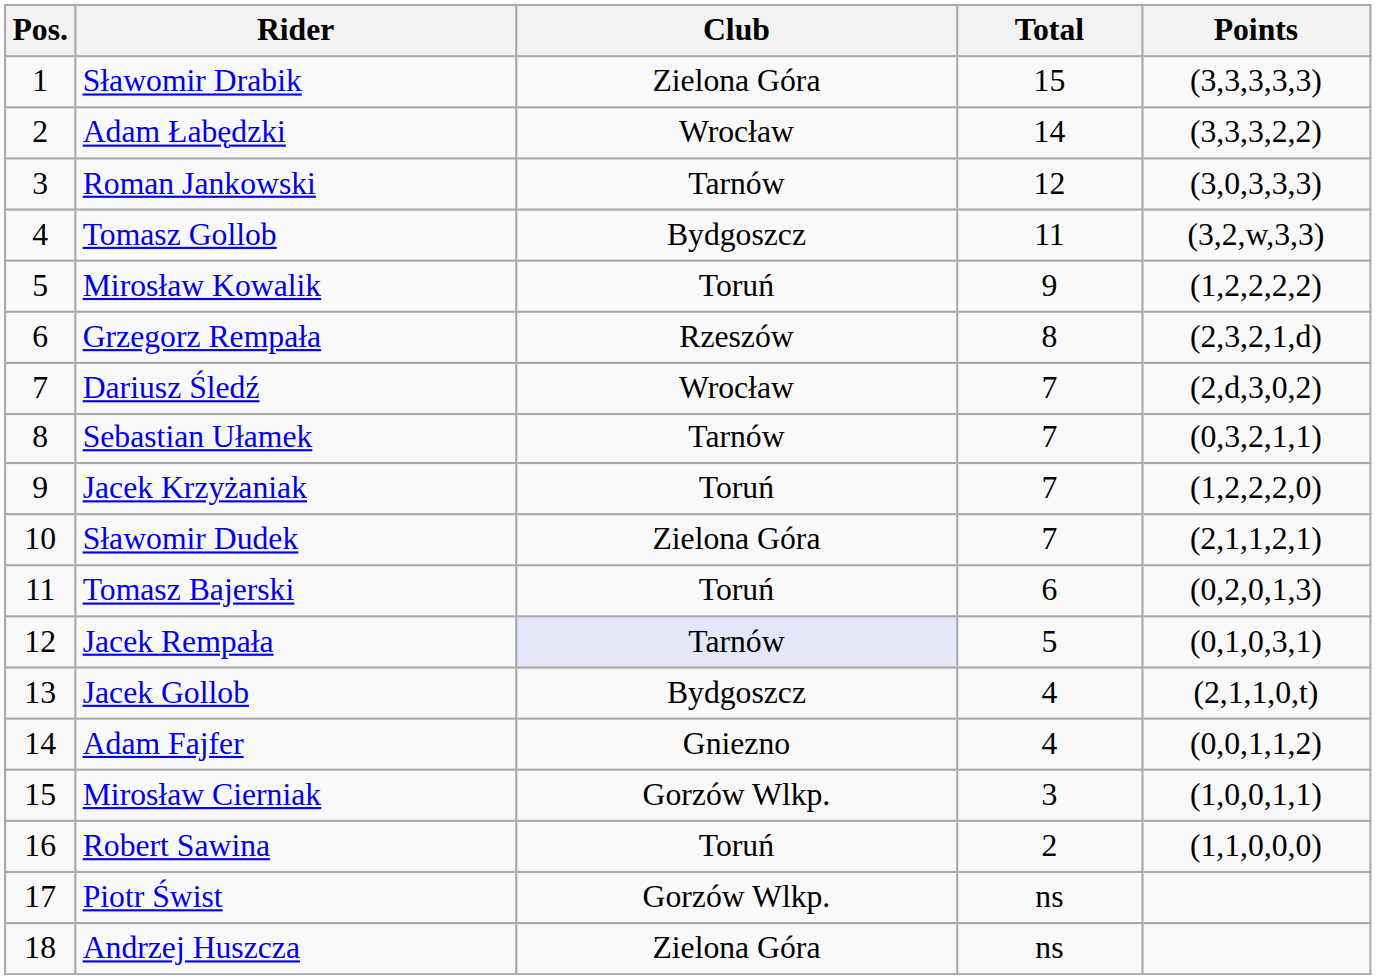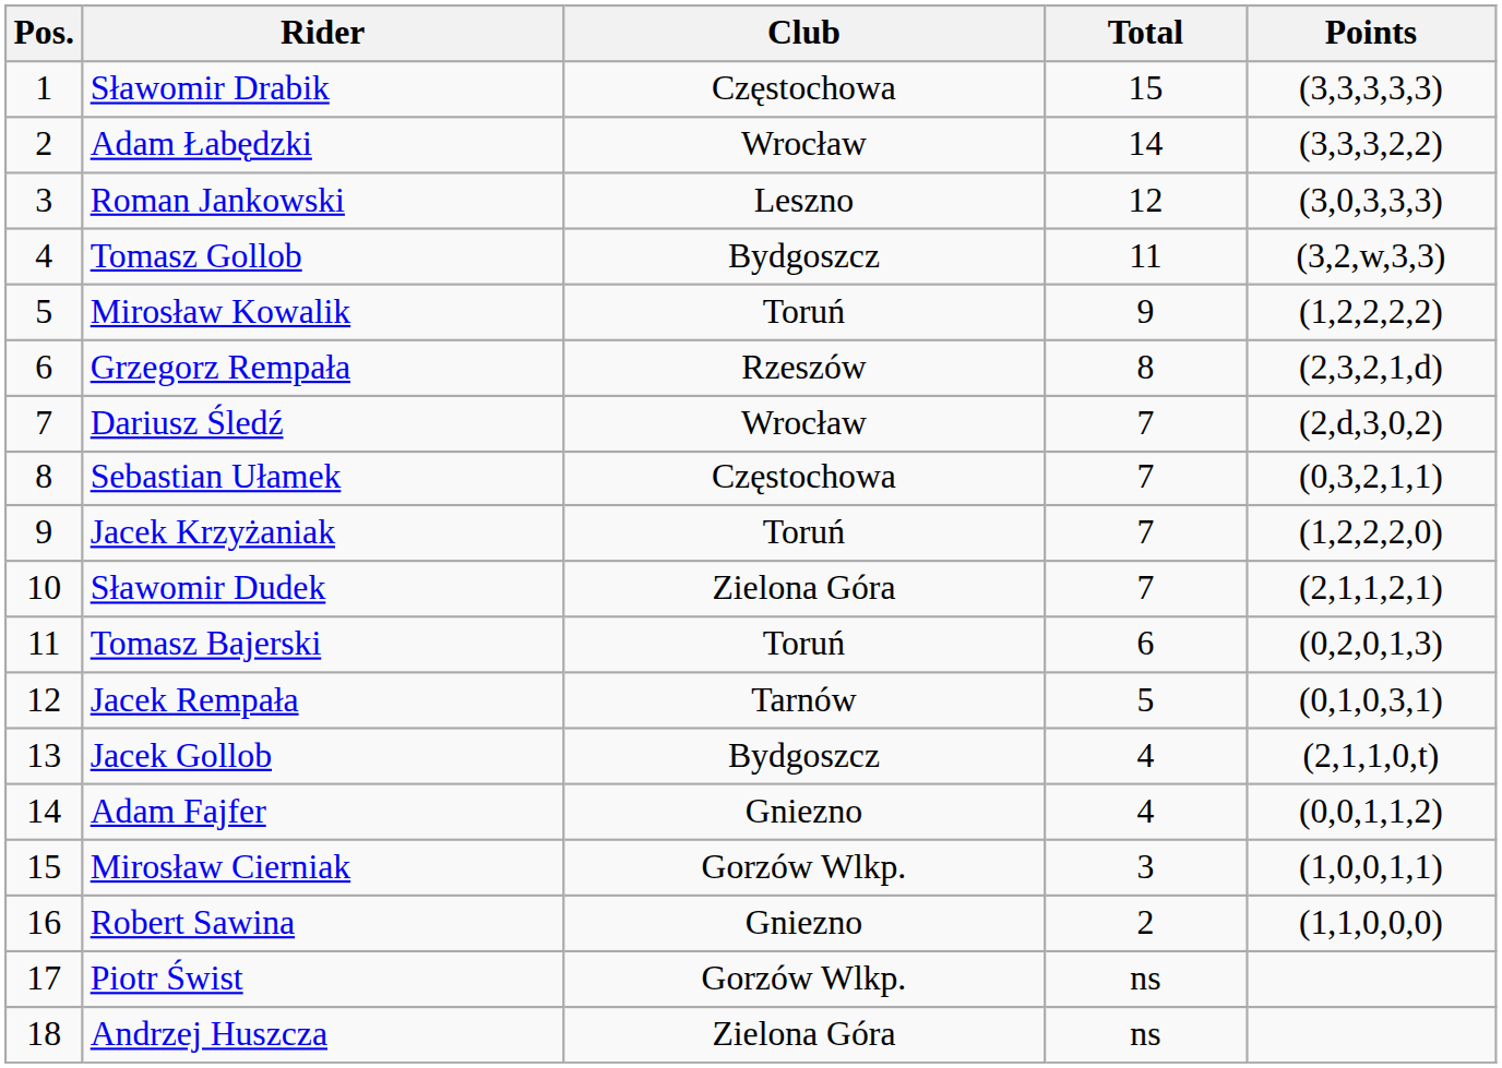 <table class=wikitable style="font-size:93%;">
 <tr>
 <th width=25px>Pos.</th>
 <th width=200px>Rider</th>
 <th width=200px>Club</th>
 <th width=80px>Total</th>
 <th width=100px>Points</th>
 </tr>
 <tr align=center>
 <td>1</td>
 <td align=left><a href='#'>Sławomir Drabik</a></td>
-<td>Zielona Góra</td>
+<td>Częstochowa</td>
 <td>15</td>
 <td>(3,3,3,3,3)</td>
 </tr>
 <tr align=center>
 <td>2</td>
 <td align=left><a href='#'>Adam Łabędzki</a></td>
 <td>Wrocław</td>
 <td>14</td>
 <td>(3,3,3,2,2)</td>
 </tr>
 <tr align=center>
 <td>3</td>
 <td align=left><a href='#'>Roman Jankowski</a></td>
-<td>Tarnów</td>
+<td>Leszno</td>
 <td>12</td>
 <td>(3,0,3,3,3)</td>
 </tr>
 <tr align=center>
 <td>4</td>
 <td align=left><a href='#'>Tomasz Gollob</a></td>
 <td>Bydgoszcz</td>
 <td>11</td>
 <td>(3,2,w,3,3)</td>
 </tr>
 <tr align=center>
 <td>5</td>
 <td align=left><a href='#'>Mirosław Kowalik</a></td>
 <td>Toruń</td>
 <td>9</td>
 <td>(1,2,2,2,2)</td>
 </tr>
 <tr align=center>
 <td>6</td>
 <td align=left><a href='#'>Grzegorz Rempała</a></td>
 <td>Rzeszów</td>
 <td>8</td>
 <td>(2,3,2,1,d)</td>
 </tr>
 <tr align=center>
 <td>7</td>
 <td align=left><a href='#'>Dariusz Śledź</a></td>
 <td>Wrocław</td>
 <td>7</td>
 <td>(2,d,3,0,2)</td>
 </tr>
 <tr align=center>
 <td>8</td>
 <td align=left><a href='#'>Sebastian Ułamek</a></td>
-<td>Tarnów</td>
+<td>Częstochowa</td>
 <td>7</td>
 <td>(0,3,2,1,1)</td>
 </tr>
 <tr align=center>
 <td>9</td>
 <td align=left><a href='#'>Jacek Krzyżaniak</a></td>
 <td>Toruń</td>
 <td>7</td>
 <td>(1,2,2,2,0)</td>
 </tr>
 <tr align=center>
 <td>10</td>
 <td align=left><a href='#'>Sławomir Dudek</a></td>
 <td>Zielona Góra</td>
 <td>7</td>
 <td>(2,1,1,2,1)</td>
 </tr>
 <tr align=center>
 <td>11</td>
 <td align=left><a href='#'>Tomasz Bajerski</a></td>
 <td>Toruń</td>
 <td>6</td>
 <td>(0,2,0,1,3)</td>
 </tr>
 <tr align=center>
 <td>12</td>
 <td align=left><a href='#'>Jacek Rempała</a></td>
-<td style="background: lavender;">Tarnów</td>
+<td>Tarnów</td>
 <td>5</td>
 <td>(0,1,0,3,1)</td>
 </tr>
 <tr align=center>
 <td>13</td>
 <td align=left><a href='#'>Jacek Gollob</a></td>
 <td>Bydgoszcz</td>
 <td>4</td>
 <td>(2,1,1,0,t)</td>
 </tr>
 <tr align=center>
 <td>14</td>
 <td align=left><a href='#'>Adam Fajfer</a></td>
 <td>Gniezno</td>
 <td>4</td>
 <td>(0,0,1,1,2)</td>
 </tr>
 <tr align=center>
 <td>15</td>
 <td align=left><a href='#'>Mirosław Cierniak</a></td>
 <td>Gorzów Wlkp.</td>
 <td>3</td>
 <td>(1,0,0,1,1)</td>
 </tr>
 <tr align=center>
 <td>16</td>
 <td align=left><a href='#'>Robert Sawina</a></td>
-<td>Toruń</td>
+<td>Gniezno</td>
 <td>2</td>
 <td>(1,1,0,0,0)</td>
 </tr>
 <tr align=center>
 <td>17</td>
 <td align=left><a href='#'>Piotr Świst</a></td>
 <td>Gorzów Wlkp.</td>
 <td>ns</td>
 <td></td>
 </tr>
 <tr align=center>
 <td>18</td>
 <td align=left><a href='#'>Andrzej Huszcza</a></td>
 <td>Zielona Góra</td>
 <td>ns</td>
 <td></td>
 </tr>
 </table>
